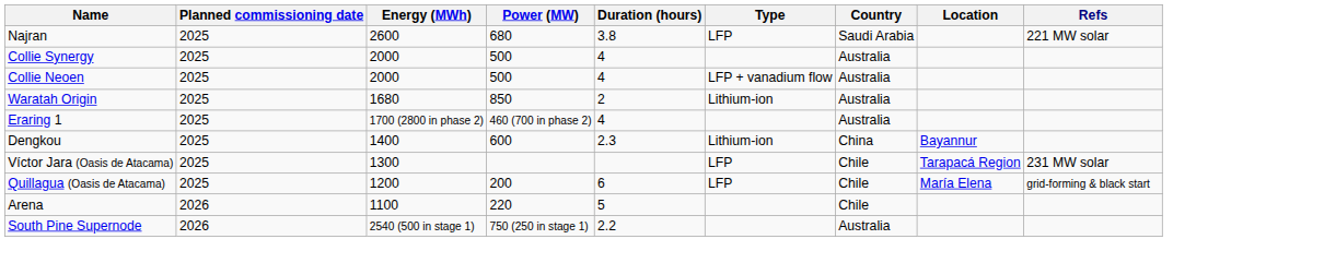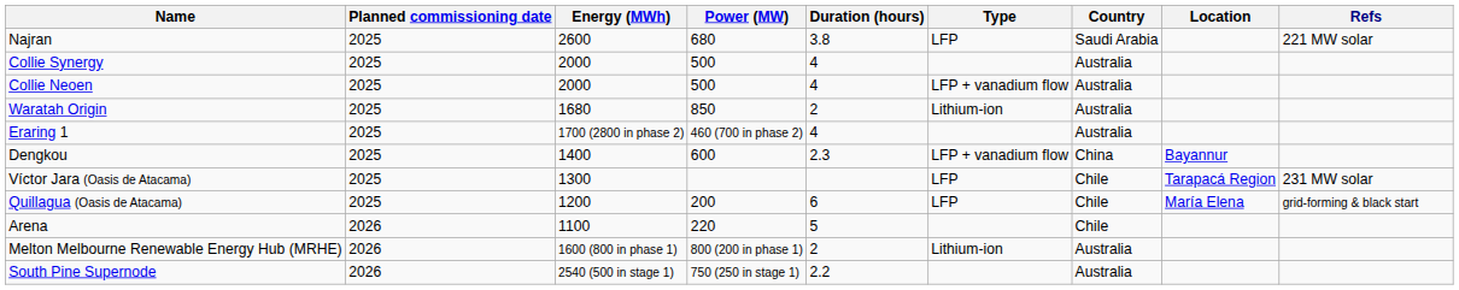 <table class="wikitable sortable">
 <tr>
 <th>Name</th>
 <th>Planned <a href='#'>commissioning date</a></th>
 <th data-sort-type=numeric>Energy (<a href='#'>MWh</a>)</th>
 <th data-sort-type=numeric><a href='#'>Power</a> (<a href='#'>MW</a>)</th>
 <th data-sort-type=numeric>Duration (hours) </th>
 <th>Type</th>
 <th>Country</th>
 <th>Location</th>
 <th style="background: #f2f2f2; color: #000080" height="17" width="12%" class="unsortable">Refs</th>
 </tr>
 <tr>
 <td>Najran</td>
 <td>2025</td>
 <td>2600</td>
 <td>680</td>
 <td>3.8</td>
 <td>LFP</td>
 <td>Saudi Arabia</td>
 <td></td>
 <td>221 MW solar</td>
 </tr>
 <tr>
 <td><a href='#'>Collie Synergy</a></td>
 <td>2025</td>
 <td>2000</td>
 <td>500</td>
 <td>4</td>
 <td></td>
 <td>Australia</td>
 <td></td>
 <td></td>
 </tr>
 <tr>
 <td><a href='#'>Collie Neoen</a></td>
 <td>2025</td>
 <td>2000</td>
 <td>500</td>
 <td>4</td>
 <td>LFP + vanadium flow</td>
 <td>Australia</td>
 <td></td>
 <td></td>
 </tr>
 <tr>
 <td><a href='#'>Waratah Origin</a></td>
 <td>2025</td>
 <td>1680</td>
 <td>850</td>
 <td>2</td>
 <td>Lithium-ion</td>
 <td>Australia</td>
 <td></td>
 <td></td>
 </tr>
 <tr>
 <td><a href='#'>Eraring</a> 1</td>
 <td>2025</td>
 <td><small>1700 (2800 in phase 2)</small></td>
 <td><small>460 (700 in phase 2)</small></td>
 <td>4</td>
 <td></td>
 <td>Australia</td>
 <td></td>
 <td></td>
 </tr>
 <tr>
 <td>Dengkou</td>
 <td>2025</td>
 <td>1400</td>
 <td>600</td>
 <td>2.3</td>
-<td>Lithium-ion</td>
+<td>LFP + vanadium flow</td>
 <td>China</td>
 <td><a href='#'>Bayannur</a></td>
 <td></td>
 </tr>
 <tr>
 <td>Víctor Jara <small>(Oasis de Atacama)</small></td>
 <td>2025</td>
 <td>1300</td>
 <td></td>
 <td></td>
 <td>LFP</td>
 <td>Chile</td>
 <td><a href='#'>Tarapacá Region</a></td>
 <td> 231 MW solar</td>
 </tr>
 <tr>
 <td><a href='#'>Quillagua</a> <small>(Oasis de Atacama)</small></td>
 <td>2025</td>
 <td>1200</td>
 <td>200</td>
 <td>6</td>
 <td>LFP</td>
 <td>Chile</td>
 <td><a href='#'>María Elena</a></td>
 <td><small>grid-forming & black start</small></td>
 </tr>
 <tr>
 <td>Arena</td>
 <td>2026</td>
 <td>1100</td>
 <td>220</td>
 <td>5</td>
 <td></td>
 <td>Chile</td>
 <td></td>
 <td></td>
 </tr>
 <tr>
+<td>Melton Melbourne Renewable Energy Hub (MRHE)</td>
+<td>2026</td>
+<td><small>1600 (800 in phase 1)</small></td>
+<td><small>800 (200 in phase 1)</small></td>
+<td>2</td>
+<td>Lithium-ion</td>
+<td>Australia</td>
+<td></td>
+<td></td>
+</tr>
+<tr>
 <td><a href='#'>South Pine Supernode</a></td>
 <td>2026</td>
 <td><small>2540 (500 in stage 1)</small></td>
 <td><small>750 (250 in stage 1)</small></td>
 <td>2.2</td>
 <td></td>
 <td>Australia</td>
 <td></td>
 <td></td>
 </tr>
 </table>
